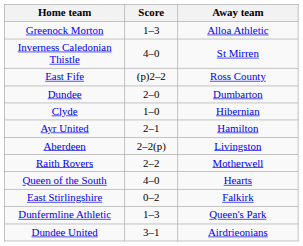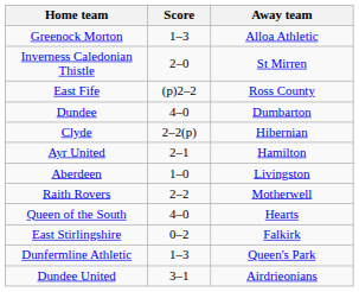 <table class="wikitable" style="text-align: center">
 <tr>
 <th width=170>Home team</th>
 <th width=70>Score</th>
 <th width=170>Away team</th>
 </tr>
 <tr>
 <td><a href='#'>Greenock Morton</a></td>
 <td>1–3</td>
 <td><a href='#'>Alloa Athletic</a></td>
 </tr>
 <tr>
 <td><a href='#'>Inverness Caledonian Thistle</a></td>
-<td>4–0</td>
+<td>2–0</td>
 <td><a href='#'>St Mirren</a></td>
 </tr>
 <tr>
 <td><a href='#'>East Fife</a></td>
 <td>(p)2–2</td>
 <td><a href='#'>Ross County</a></td>
 </tr>
 <tr>
 <td><a href='#'>Dundee</a></td>
-<td>2–0</td>
+<td>4–0</td>
 <td><a href='#'>Dumbarton</a></td>
 </tr>
 <tr>
 <td><a href='#'>Clyde</a></td>
-<td>1–0</td>
+<td>2–2(p)</td>
 <td><a href='#'>Hibernian</a></td>
 </tr>
 <tr>
 <td><a href='#'>Ayr United</a></td>
 <td>2–1</td>
 <td><a href='#'>Hamilton</a></td>
 </tr>
 <tr>
 <td><a href='#'>Aberdeen</a></td>
-<td>2–2(p)</td>
+<td>1–0</td>
 <td><a href='#'>Livingston</a></td>
 </tr>
 <tr>
 <td><a href='#'>Raith Rovers</a></td>
 <td>2–2</td>
 <td><a href='#'>Motherwell</a></td>
 </tr>
 <tr>
 <td><a href='#'>Queen of the South</a></td>
 <td>4–0</td>
 <td><a href='#'>Hearts</a></td>
 </tr>
 <tr>
 <td><a href='#'>East Stirlingshire</a></td>
 <td>0–2</td>
 <td><a href='#'>Falkirk</a></td>
 </tr>
 <tr>
 <td><a href='#'>Dunfermline Athletic</a></td>
 <td>1–3</td>
 <td><a href='#'>Queen's Park</a></td>
 </tr>
 <tr>
 <td><a href='#'>Dundee United</a></td>
 <td>3–1</td>
 <td><a href='#'>Airdrieonians</a></td>
 </tr>
 </table>
